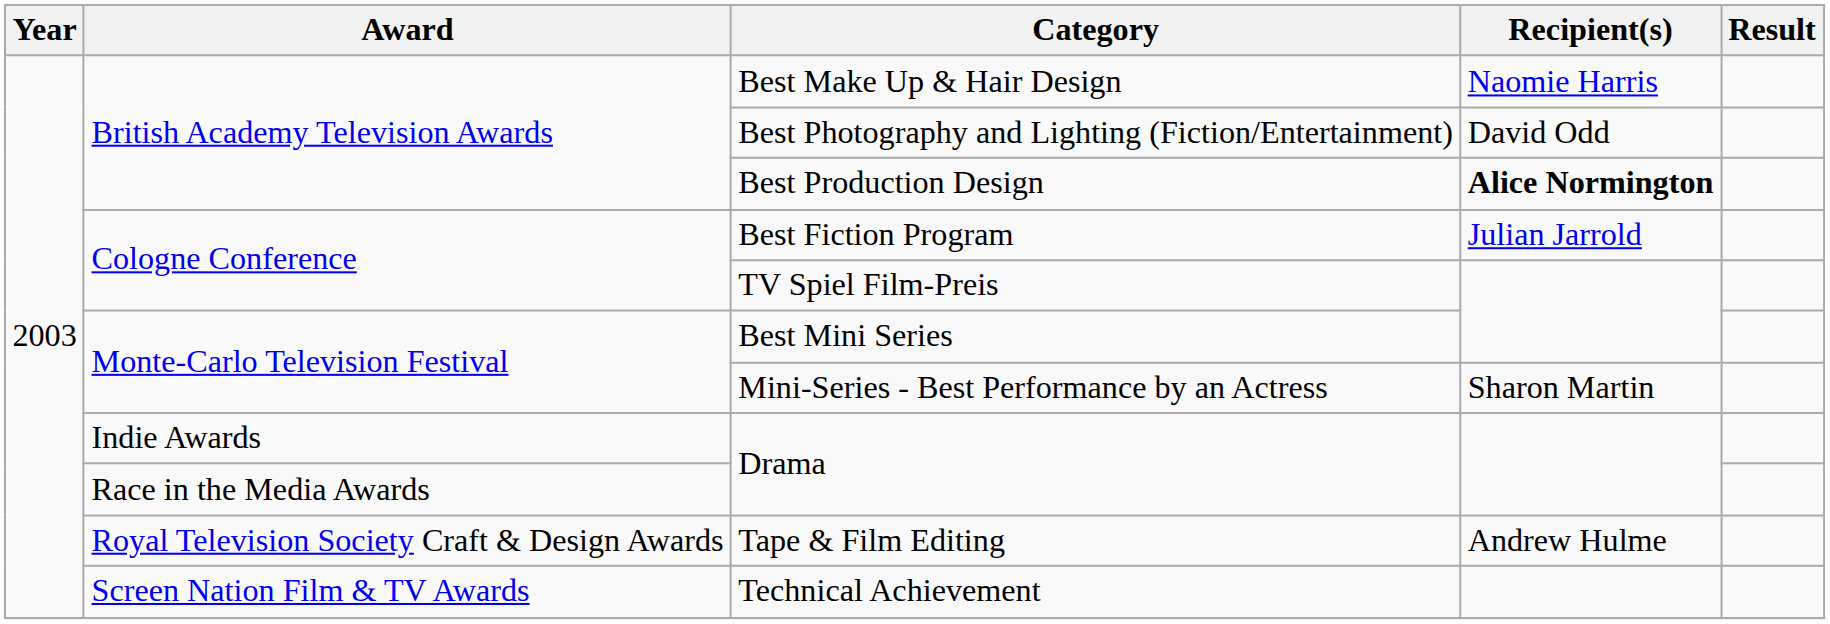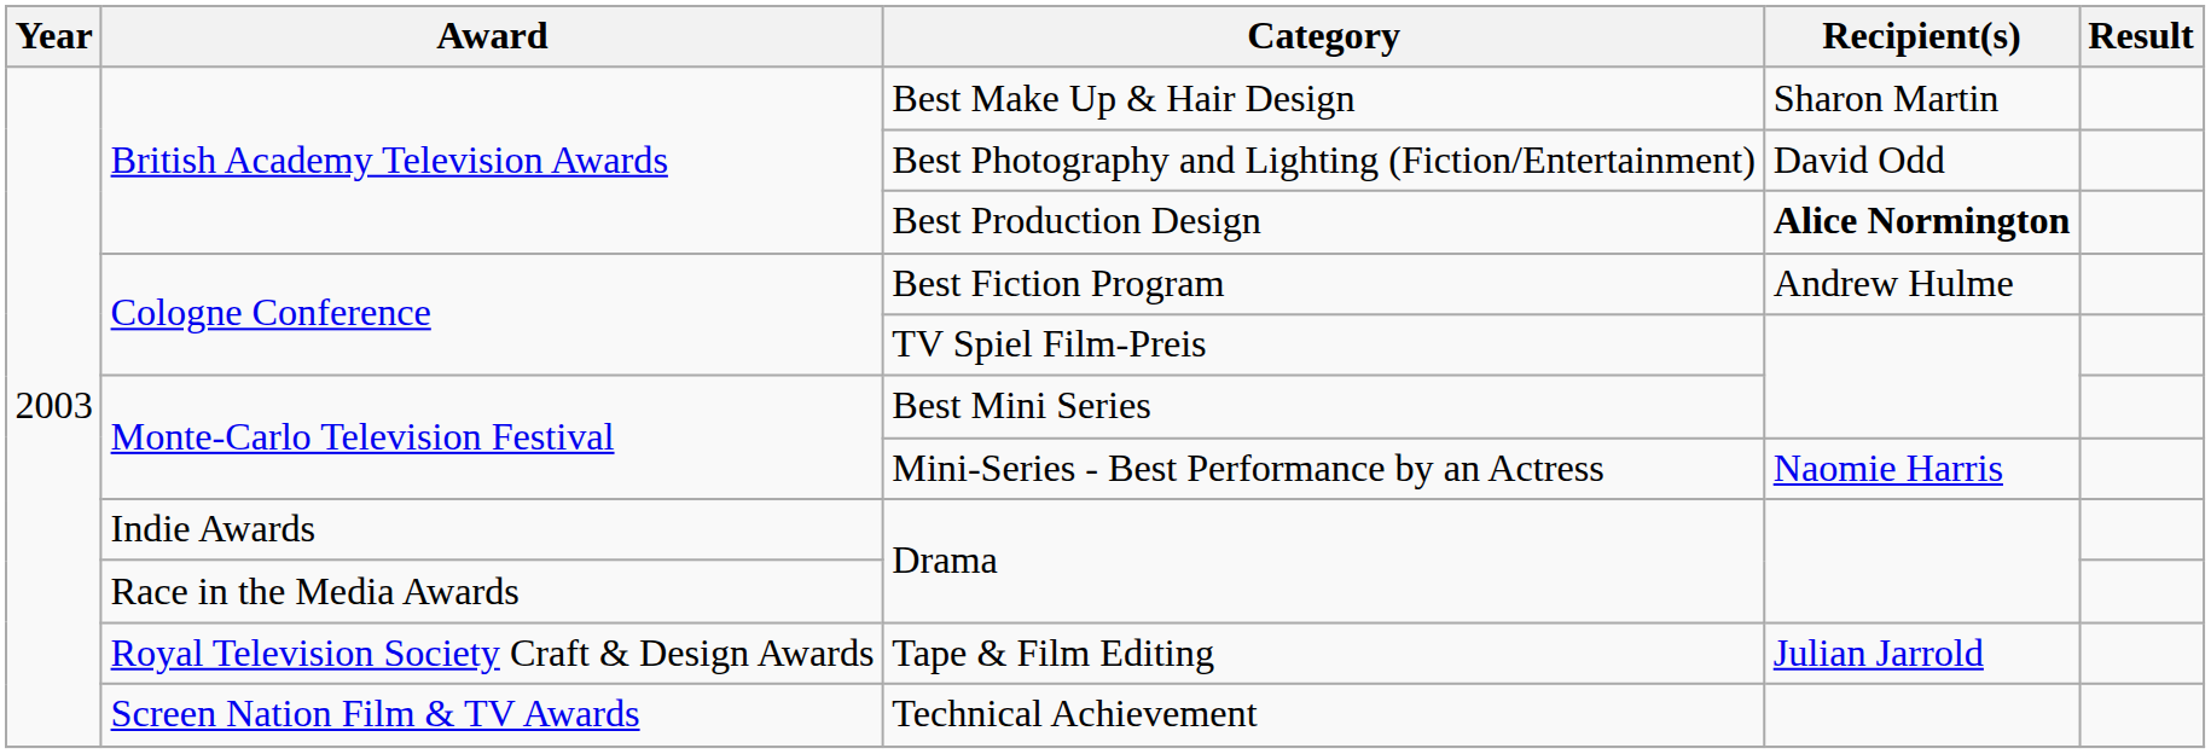 <table class="wikitable sortable">
 <tr>
 <th>Year</th>
 <th>Award</th>
 <th>Category</th>
 <th>Recipient(s)</th>
 <th>Result</th>
 </tr>
 <tr>
 <td rowspan="11">2003</td>
 <td rowspan="3"><a href='#'>British Academy Television Awards</a></td>
 <td>Best Make Up & Hair Design</td>
-<td><a href='#'>Naomie Harris</a></td>
+<td>Sharon Martin</td>
 <td></td>
 </tr>
 <tr>
 <td>Best Photography and Lighting (Fiction/Entertainment)</td>
 <td>David Odd</td>
 <td></td>
 </tr>
 <tr>
 <td>Best Production Design</td>
 <td><strong>Alice Normington</strong></td>
 <td></td>
 </tr>
 <tr>
 <td rowspan="2"><a href='#'>Cologne Conference</a></td>
 <td>Best Fiction Program</td>
-<td><a href='#'>Julian Jarrold</a></td>
+<td>Andrew Hulme</td>
 <td></td>
 </tr>
 <tr>
 <td>TV Spiel Film-Preis</td>
 <td rowspan="2"></td>
 <td></td>
 </tr>
 <tr>
 <td rowspan="2"><a href='#'>Monte-Carlo Television Festival</a></td>
 <td>Best Mini Series</td>
 <td></td>
 </tr>
 <tr>
 <td>Mini-Series - Best Performance by an Actress</td>
-<td>Sharon Martin</td>
+<td><a href='#'>Naomie Harris</a></td>
 <td></td>
 </tr>
 <tr>
 <td>Indie Awards</td>
 <td rowspan="2">Drama</td>
 <td rowspan="2"></td>
 <td></td>
 </tr>
 <tr>
 <td>Race in the Media Awards</td>
 <td></td>
 </tr>
 <tr>
 <td><a href='#'>Royal Television Society</a> Craft & Design Awards</td>
 <td>Tape & Film Editing</td>
-<td>Andrew Hulme</td>
+<td><a href='#'>Julian Jarrold</a></td>
 <td></td>
 </tr>
 <tr>
 <td><a href='#'>Screen Nation Film & TV Awards</a></td>
 <td>Technical Achievement</td>
 <td></td>
 <td></td>
 </tr>
 <tr>
 </tr>
 </table>
